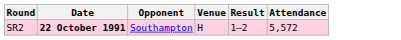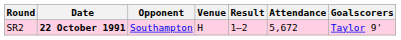 <table class="wikitable">
 <tr>
 <th>Round</th>
 <th>Date</th>
 <th>Opponent</th>
 <th>Venue</th>
 <th>Result</th>
 <th>Attendance</th>
+<th>Goalscorers</th>
 </tr>
 <tr style="background-color: #ffd0e3;">
 <td>SR2</td>
 <td><strong>22 October 1991</strong></td>
 <td><a href='#'>Southampton</a></td>
 <td>H</td>
 <td>1–2</td>
-<td>5,572</td>
+<td>5,672</td>
+<td><a href='#'>Taylor</a> 9'</td>
 </tr>
 </table>
